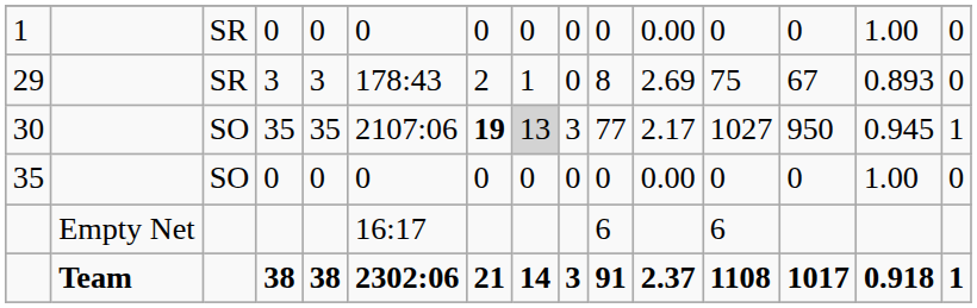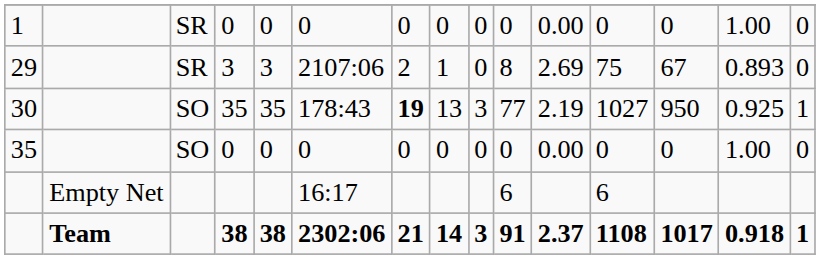 <table class="wikitable sortable">
 <tr>
 </tr>
 <tr>
 <td>1</td>
 <td></td>
 <td>SR</td>
 <td>0</td>
 <td>0</td>
 <td>0</td>
 <td>0</td>
 <td>0</td>
 <td>0</td>
 <td>0</td>
 <td>0.00</td>
 <td>0</td>
 <td>0</td>
 <td>1.00</td>
 <td>0</td>
 </tr>
 <tr>
 <td>29</td>
 <td></td>
 <td>SR</td>
 <td>3</td>
 <td>3</td>
-<td>178:43</td>
+<td>2107:06</td>
 <td>2</td>
 <td>1</td>
 <td>0</td>
 <td>8</td>
 <td>2.69</td>
 <td>75</td>
 <td>67</td>
 <td>0.893</td>
 <td>0</td>
 </tr>
 <tr>
 <td>30</td>
 <td></td>
 <td>SO</td>
 <td>35</td>
 <td>35</td>
-<td>2107:06</td>
+<td>178:43</td>
 <td><strong>19</strong></td>
-<td style="background: lightgrey;">13</td>
+<td>13</td>
 <td>3</td>
 <td>77</td>
-<td>2.17</td>
+<td>2.19</td>
 <td>1027</td>
 <td>950</td>
-<td>0.945</td>
+<td>0.925</td>
 <td>1</td>
 </tr>
 <tr>
 <td>35</td>
 <td></td>
 <td>SO</td>
 <td>0</td>
 <td>0</td>
 <td>0</td>
 <td>0</td>
 <td>0</td>
 <td>0</td>
 <td>0</td>
 <td>0.00</td>
 <td>0</td>
 <td>0</td>
 <td>1.00</td>
 <td>0</td>
 </tr>
 <tr>
 <td></td>
 <td>Empty Net</td>
 <td></td>
 <td></td>
 <td></td>
 <td>16:17</td>
 <td></td>
 <td></td>
 <td></td>
 <td>6</td>
 <td></td>
 <td>6</td>
 <td></td>
 <td></td>
 <td></td>
 </tr>
 <tr class="sortbottom">
 <td></td>
 <td><strong>Team</strong></td>
 <td></td>
 <td><strong>38</strong></td>
 <td><strong>38</strong></td>
 <td><strong>2302:06</strong></td>
 <td><strong>21</strong></td>
 <td><strong>14</strong></td>
 <td><strong>3</strong></td>
 <td><strong>91</strong></td>
 <td><strong>2.37</strong></td>
 <td><strong>1108</strong></td>
 <td><strong>1017</strong></td>
 <td><strong>0.918</strong></td>
 <td><strong>1</strong></td>
 </tr>
 </table>
